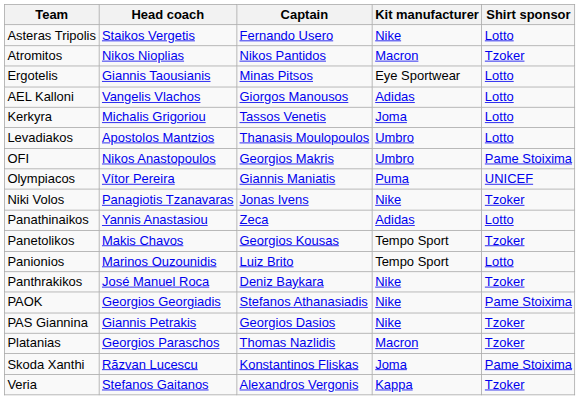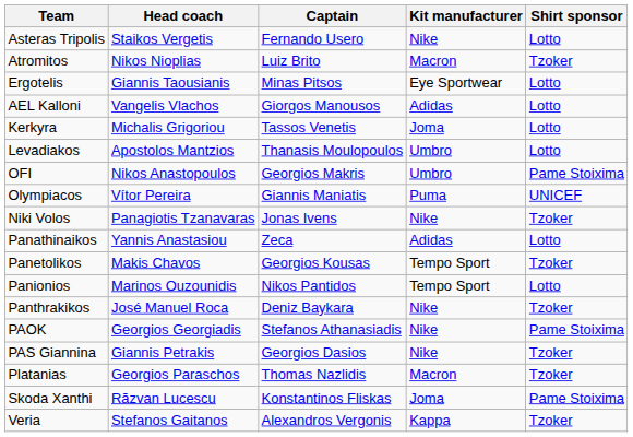 <table class="wikitable sortable" style="text-align: left;">
 <tr>
 <th>Team</th>
 <th>Head coach</th>
 <th>Captain</th>
 <th>Kit manufacturer</th>
 <th>Shirt sponsor</th>
 </tr>
 <tr>
 <td>Asteras Tripolis</td>
 <td> <a href='#'>Staikos Vergetis</a></td>
 <td> <a href='#'>Fernando Usero</a></td>
 <td><a href='#'>Nike</a></td>
 <td><a href='#'>Lotto</a></td>
 </tr>
 <tr>
 <td>Atromitos</td>
 <td> <a href='#'>Nikos Nioplias</a></td>
-<td> <a href='#'>Nikos Pantidos</a></td>
+<td> <a href='#'>Luiz Brito</a></td>
 <td><a href='#'>Macron</a></td>
 <td><a href='#'>Tzoker</a></td>
 </tr>
 <tr>
 <td>Ergotelis</td>
 <td> <a href='#'>Giannis Taousianis</a></td>
 <td> <a href='#'>Minas Pitsos</a></td>
 <td>Eye Sportwear</td>
 <td><a href='#'>Lotto</a></td>
 </tr>
 <tr>
 <td>AEL Kalloni</td>
 <td> <a href='#'>Vangelis Vlachos</a></td>
 <td> <a href='#'>Giorgos Manousos</a></td>
 <td><a href='#'>Adidas</a></td>
 <td><a href='#'>Lotto</a></td>
 </tr>
 <tr>
 <td>Kerkyra</td>
 <td> <a href='#'>Michalis Grigoriou</a></td>
 <td> <a href='#'>Tassos Venetis</a></td>
 <td><a href='#'>Joma</a></td>
 <td><a href='#'>Lotto</a></td>
 </tr>
 <tr>
 <td>Levadiakos</td>
 <td> <a href='#'>Apostolos Mantzios</a></td>
 <td> <a href='#'>Thanasis Moulopoulos</a></td>
 <td><a href='#'>Umbro</a></td>
 <td><a href='#'>Lotto</a></td>
 </tr>
 <tr>
 <td>OFI</td>
 <td> <a href='#'>Nikos Anastopoulos</a></td>
 <td> <a href='#'>Georgios Makris</a></td>
 <td><a href='#'>Umbro</a></td>
 <td><a href='#'>Pame Stoixima</a></td>
 </tr>
 <tr>
 <td>Olympiacos</td>
 <td> <a href='#'>Vítor Pereira</a></td>
 <td> <a href='#'>Giannis Maniatis</a></td>
 <td><a href='#'>Puma</a></td>
 <td><a href='#'>UNICEF</a></td>
 </tr>
 <tr>
 <td>Niki Volos</td>
 <td> <a href='#'>Panagiotis Tzanavaras</a></td>
 <td> <a href='#'>Jonas Ivens</a></td>
 <td><a href='#'>Nike</a></td>
 <td><a href='#'>Tzoker</a></td>
 </tr>
 <tr>
 <td>Panathinaikos</td>
 <td> <a href='#'>Yannis Anastasiou</a></td>
 <td> <a href='#'>Zeca</a></td>
 <td><a href='#'>Adidas</a></td>
 <td><a href='#'>Lotto</a></td>
 </tr>
 <tr>
 <td>Panetolikos</td>
 <td> <a href='#'>Makis Chavos</a></td>
 <td> <a href='#'>Georgios Kousas</a></td>
 <td>Tempo Sport</td>
 <td><a href='#'>Tzoker</a></td>
 </tr>
 <tr>
 <td>Panionios</td>
 <td> <a href='#'>Marinos Ouzounidis</a></td>
-<td> <a href='#'>Luiz Brito</a></td>
+<td> <a href='#'>Nikos Pantidos</a></td>
 <td>Tempo Sport</td>
 <td><a href='#'>Lotto</a></td>
 </tr>
 <tr>
 <td>Panthrakikos</td>
 <td> <a href='#'>José Manuel Roca</a></td>
 <td> <a href='#'>Deniz Baykara</a></td>
 <td><a href='#'>Nike</a></td>
 <td><a href='#'>Tzoker</a></td>
 </tr>
 <tr>
 <td>PAOK</td>
 <td> <a href='#'>Georgios Georgiadis</a></td>
 <td> <a href='#'>Stefanos Athanasiadis</a></td>
 <td><a href='#'>Nike</a></td>
 <td><a href='#'>Pame Stoixima</a></td>
 </tr>
 <tr>
 <td>PAS Giannina</td>
 <td> <a href='#'>Giannis Petrakis</a></td>
 <td> <a href='#'>Georgios Dasios</a></td>
 <td><a href='#'>Nike</a></td>
 <td><a href='#'>Tzoker</a></td>
 </tr>
 <tr>
 <td>Platanias</td>
 <td> <a href='#'>Georgios Paraschos</a></td>
 <td> <a href='#'>Thomas Nazlidis</a></td>
 <td><a href='#'>Macron</a></td>
 <td><a href='#'>Tzoker</a></td>
 </tr>
 <tr>
 <td>Skoda Xanthi</td>
 <td> <a href='#'>Răzvan Lucescu</a></td>
 <td> <a href='#'>Konstantinos Fliskas</a></td>
 <td><a href='#'>Joma</a></td>
 <td><a href='#'>Pame Stoixima</a></td>
 </tr>
 <tr>
 <td>Veria</td>
 <td> <a href='#'>Stefanos Gaitanos</a></td>
 <td> <a href='#'>Alexandros Vergonis</a></td>
 <td><a href='#'>Kappa</a></td>
 <td><a href='#'>Tzoker</a></td>
 </tr>
 </table>
